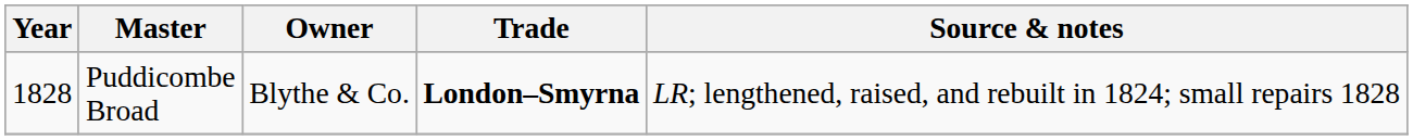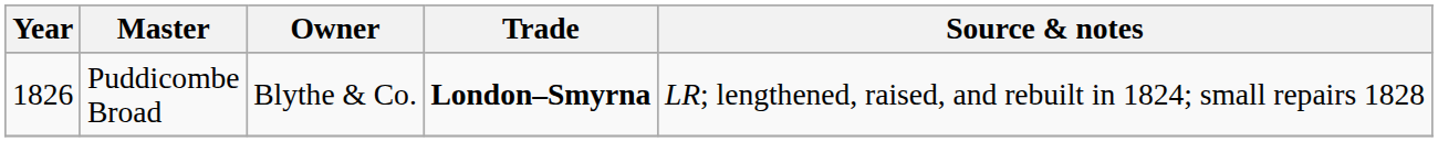 <table class=" wikitable">
 <tr>
 <th>Year</th>
 <th>Master</th>
 <th>Owner</th>
 <th>Trade</th>
 <th>Source & notes</th>
 </tr>
 <tr>
-<td>1828</td>
+<td>1826</td>
 <td>Puddicombe<br>Broad</td>
 <td>Blythe & Co.</td>
 <td><strong>London–Smyrna</strong></td>
 <td><em>LR</em>; lengthened, raised, and rebuilt in 1824; small repairs 1828</td>
 </tr>
 <tr>
 </tr>
 </table>
